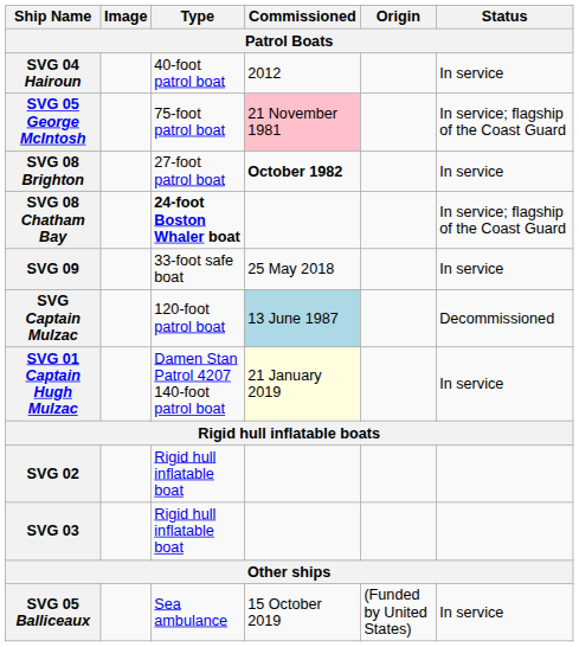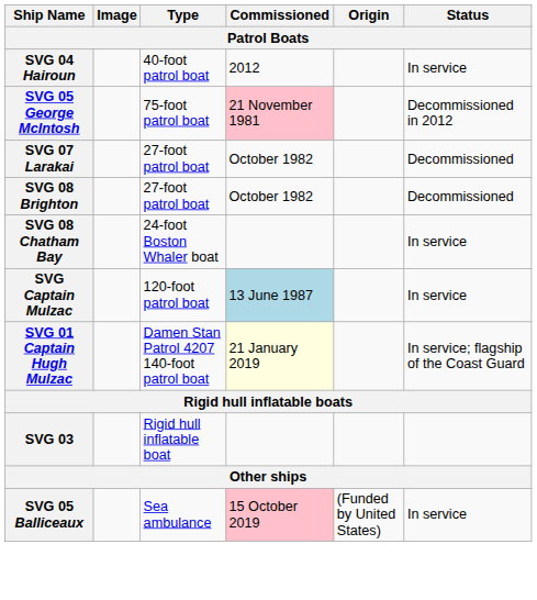 <table class="wikitable sortable">
 <tr>
 <th>Ship Name</th>
 <th>Image</th>
 <th>Type</th>
 <th>Commissioned</th>
 <th>Origin</th>
 <th>Status</th>
 </tr>
 <tr>
 <th colspan="6">Patrol Boats</th>
 </tr>
 <tr>
 <th>SVG 04 <em>Hairoun</em></th>
 <td></td>
 <td>40-foot <a href='#'>patrol boat</a></td>
 <td>2012</td>
 <td></td>
 <td>In service</td>
 </tr>
 <tr>
 <th><a href='#'>SVG 05 <em>George McIntosh</em></a></th>
 <td></td>
 <td>75-foot <a href='#'>patrol boat</a></td>
 <td style="background: pink;">21 November 1981</td>
 <td></td>
-<td>In service; flagship of the Coast Guard</td>
+<td>Decommissioned in 2012</td>
+</tr>
+<tr>
+<th>SVG 07 <em>Larakai</em></th>
+<td></td>
+<td>27-foot <a href='#'>patrol boat</a></td>
+<td>October 1982</td>
+<td></td>
+<td>Decommissioned</td>
 </tr>
 <tr>
 <th>SVG 08 <em>Brighton</em></th>
 <td></td>
 <td>27-foot <a href='#'>patrol boat</a></td>
-<td><strong>October 1982</strong></td>
+<td>October 1982</td>
 <td></td>
-<td>In service</td>
+<td>Decommissioned</td>
 </tr>
 <tr>
 <th>SVG 08 <em>Chatham Bay</em></th>
 <td></td>
-<td><strong>24-foot <a href='#'>Boston Whaler</a> boat</strong></td>
+<td>24-foot <a href='#'>Boston Whaler</a> boat</td>
 <td></td>
-<td></td>
-<td>In service; flagship of the Coast Guard</td>
-</tr>
-<tr>
-<th>SVG 09</th>
-<td></td>
-<td>33-foot  safe boat</td>
-<td>25 May 2018</td>
 <td></td>
 <td>In service</td>
 </tr>
 <tr>
 <th>SVG <em>Captain Mulzac</em></th>
 <td></td>
 <td>120-foot <a href='#'>patrol boat</a></td>
 <td style="background: lightblue;">13 June 1987</td>
 <td></td>
-<td>Decommissioned</td>
+<td>In service</td>
 </tr>
 <tr>
 <th><a href='#'>SVG 01 <em>Captain Hugh Mulzac</em></a></th>
 <td></td>
 <td><a href='#'>Damen Stan Patrol 4207</a><br>140-foot <a href='#'>patrol boat</a></td>
 <td style="background: lightyellow;">21 January 2019</td>
 <td></td>
-<td>In service</td>
+<td>In service; flagship of the Coast Guard</td>
 </tr>
 <tr>
 <th colspan="6">Rigid hull inflatable boats</th>
-</tr>
-<tr>
-<th>SVG 02</th>
-<td></td>
-<td><a href='#'>Rigid hull inflatable boat</a></td>
-<td></td>
-<td></td>
-<td></td>
 </tr>
 <tr>
 <th>SVG 03</th>
 <td></td>
 <td><a href='#'>Rigid hull inflatable boat</a></td>
 <td></td>
 <td></td>
 <td></td>
 </tr>
 <tr>
 <th colspan="6">Other ships</th>
 </tr>
 <tr>
 <th>SVG 05 <em>Balliceaux</em></th>
 <td></td>
 <td><a href='#'>Sea ambulance</a></td>
-<td>15 October 2019</td>
+<td style="background: pink;">15 October 2019</td>
 <td> (Funded by United States)</td>
 <td>In service</td>
 </tr>
 </table>
